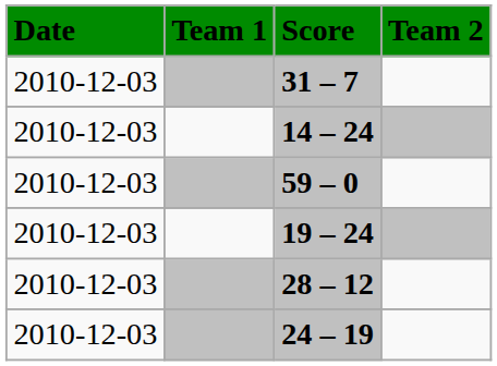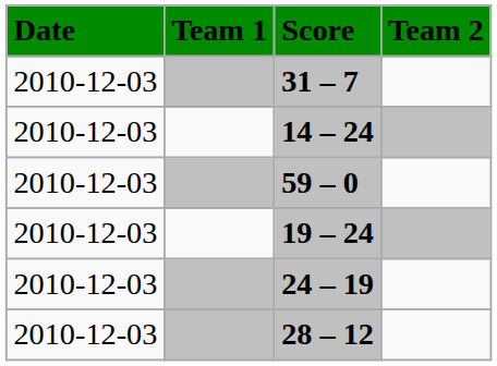 <table class="wikitable" style="margin:0.5em auto; font-size:95%">
 <tr bgcolor="#008B00">
 <td><strong>Date</strong></td>
 <td><strong>Team 1</strong></td>
 <td><strong>Score</strong></td>
 <td><strong>Team 2</strong></td>
 </tr>
 <tr>
 <td>2010-12-03</td>
 <td bgcolor="silver"><strong></strong></td>
 <td bgcolor="silver"><strong> 31 – 7 </strong></td>
 <td></td>
 </tr>
 <tr>
 <td>2010-12-03</td>
 <td bgcolor=></td>
 <td bgcolor="silver"><strong> 14 – 24 </strong></td>
 <td bgcolor="silver"><strong></strong></td>
 </tr>
 <tr>
 <td>2010-12-03</td>
 <td bgcolor="silver"><strong></strong></td>
 <td bgcolor="silver"><strong> 59 – 0 </strong></td>
 <td></td>
 </tr>
 <tr>
 <td>2010-12-03</td>
 <td bgcolor=></td>
 <td bgcolor="silver"><strong> 19 – 24 </strong></td>
 <td bgcolor="silver"><strong></strong></td>
 </tr>
 <tr>
 <td>2010-12-03</td>
 <td bgcolor="silver"><strong></strong></td>
-<td bgcolor="silver"><strong> 28 – 12 </strong></td>
+<td bgcolor="silver"><strong> 24 – 19 </strong></td>
 <td></td>
 </tr>
 <tr>
 <td>2010-12-03</td>
 <td bgcolor="silver"><strong></strong></td>
-<td bgcolor="silver"><strong> 24 – 19 </strong></td>
+<td bgcolor="silver"><strong> 28 – 12 </strong></td>
 <td></td>
 </tr>
 </table>
